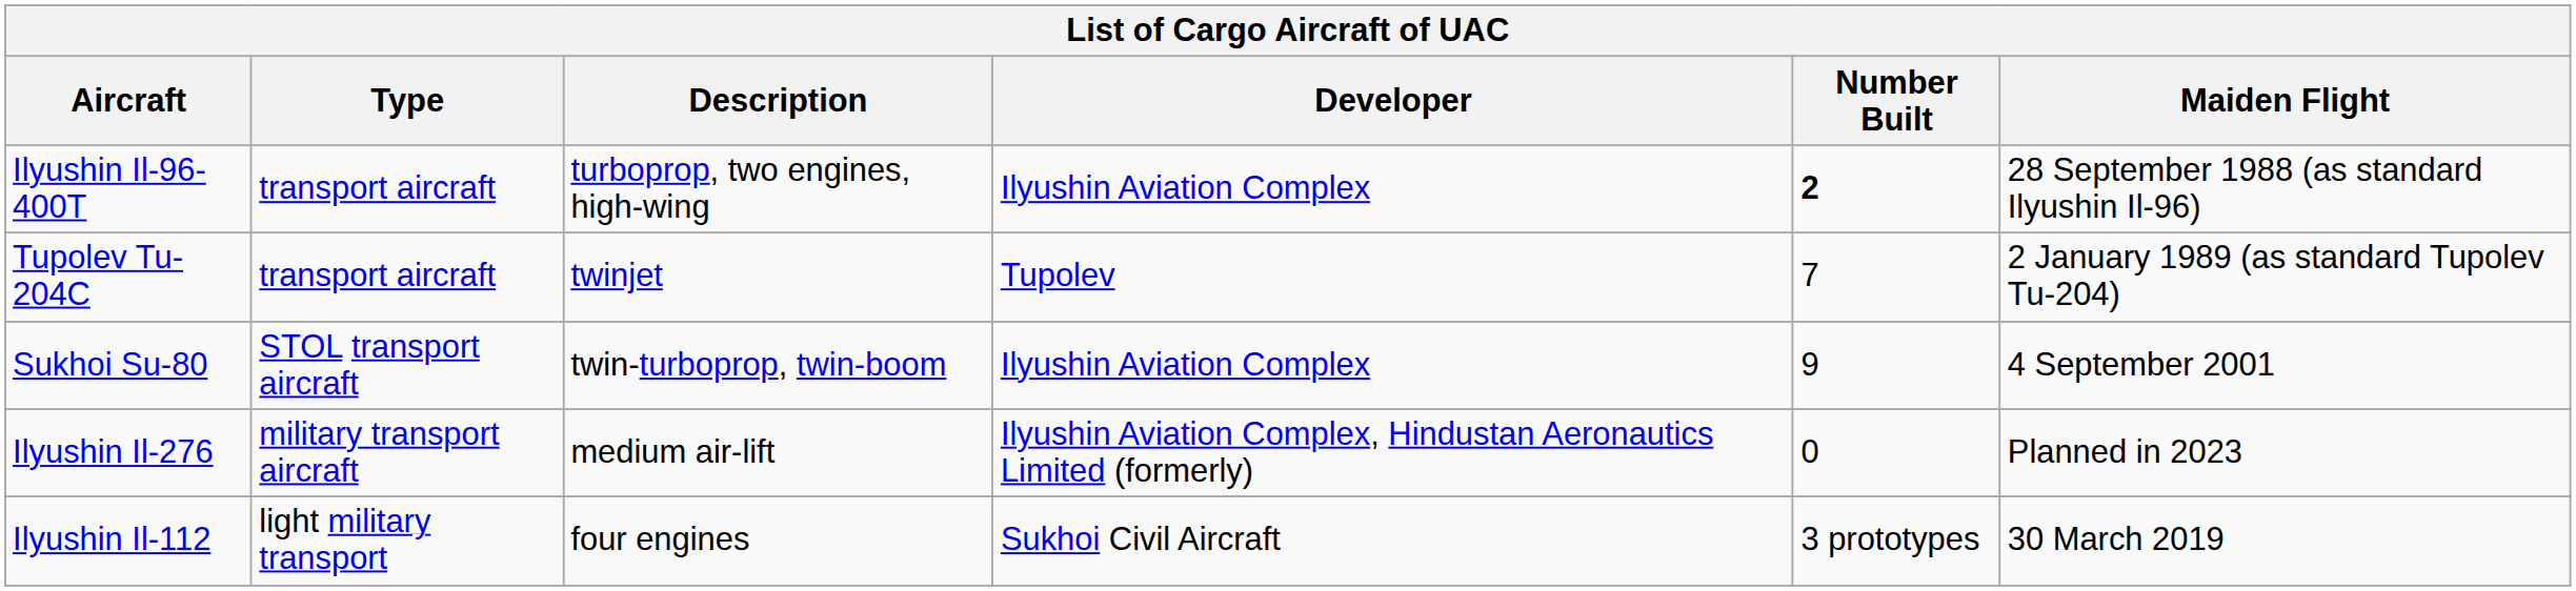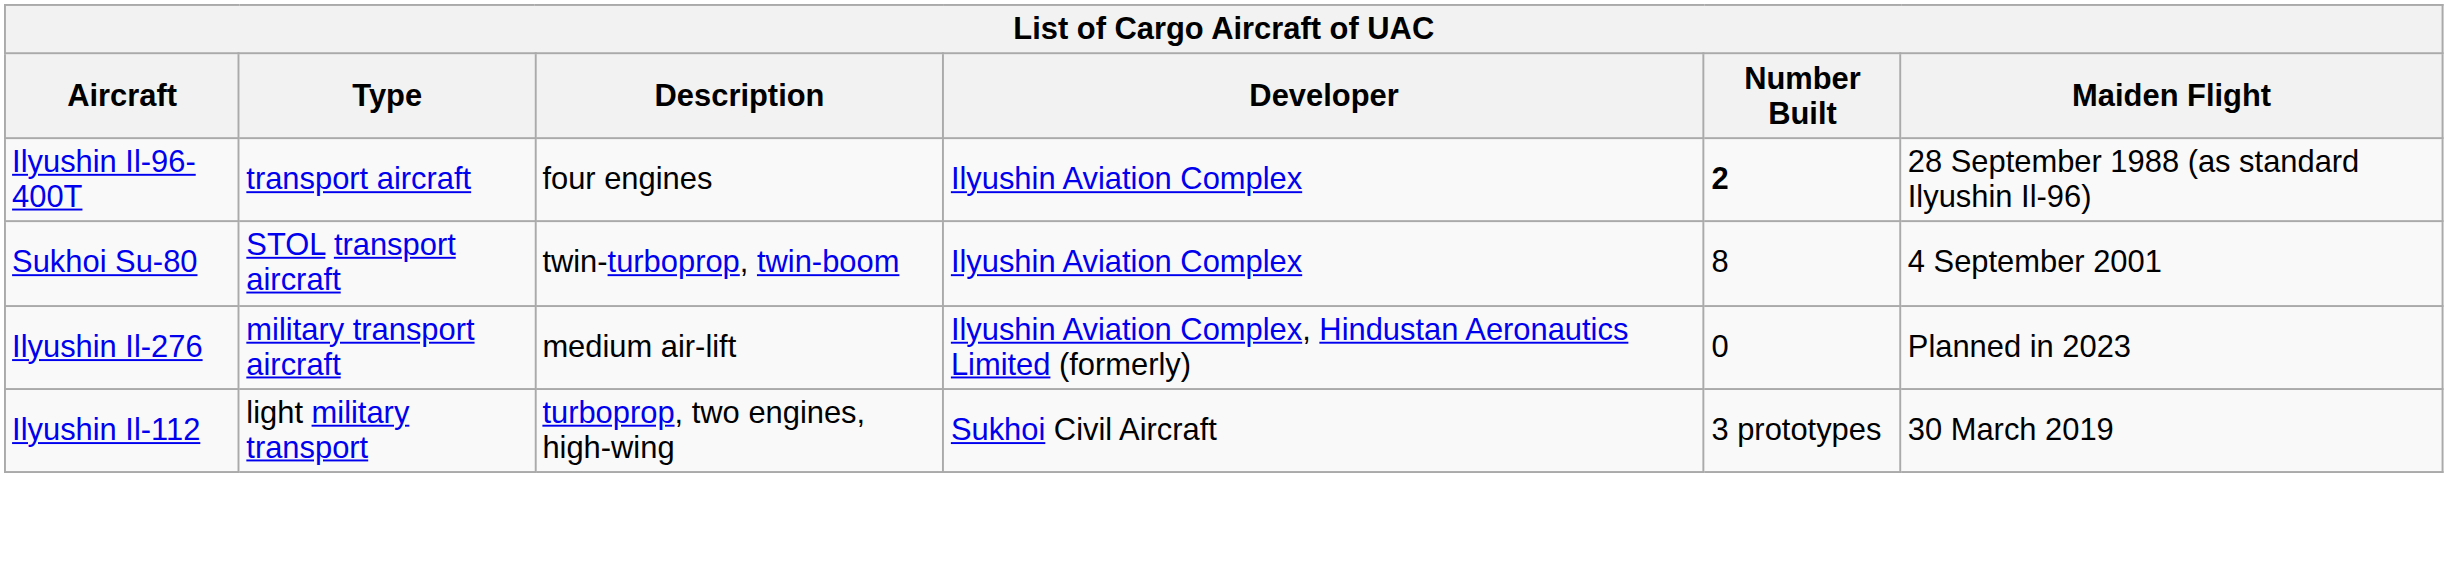 <table class="wikitable sortable" style="margin-left:auto; margin-right:auto">
 <tr>
 <th colspan="6">List of Cargo Aircraft of UAC</th>
 </tr>
 <tr>
 <th>Aircraft</th>
 <th>Type</th>
 <th>Description</th>
 <th>Developer</th>
 <th>Number Built</th>
 <th>Maiden Flight</th>
 </tr>
 <tr>
 <td><a href='#'>Ilyushin Il-96-400T</a></td>
 <td><a href='#'>transport aircraft</a></td>
-<td><a href='#'>turboprop</a>, two engines, high-wing</td>
+<td>four engines</td>
 <td><a href='#'>Ilyushin Aviation Complex</a></td>
 <td><strong>2</strong></td>
 <td>28 September 1988 (as standard Ilyushin Il-96)</td>
-</tr>
-<tr>
-<td><a href='#'>Tupolev Tu-204C</a></td>
-<td><a href='#'>transport aircraft</a></td>
-<td><a href='#'>twinjet</a></td>
-<td><a href='#'>Tupolev</a></td>
-<td>7</td>
-<td>2 January 1989 (as standard Tupolev Tu-204)</td>
 </tr>
 <tr>
 <td><a href='#'>Sukhoi Su-80</a></td>
 <td><a href='#'>STOL</a> <a href='#'>transport aircraft</a></td>
 <td>twin-<a href='#'>turboprop</a>, <a href='#'>twin-boom</a></td>
 <td><a href='#'>Ilyushin Aviation Complex</a></td>
-<td>9</td>
+<td>8</td>
 <td>4 September 2001</td>
 </tr>
 <tr>
 <td><a href='#'>Ilyushin Il-276</a></td>
 <td><a href='#'>military transport aircraft</a></td>
 <td>medium air-lift</td>
 <td><a href='#'>Ilyushin Aviation Complex</a>, <a href='#'>Hindustan Aeronautics Limited</a> (formerly)</td>
 <td>0</td>
 <td>Planned in 2023</td>
 </tr>
 <tr>
 <td><a href='#'>Ilyushin Il-112</a></td>
 <td>light <a href='#'>military transport</a></td>
-<td>four engines</td>
+<td><a href='#'>turboprop</a>, two engines, high-wing</td>
 <td><a href='#'>Sukhoi</a> Civil Aircraft</td>
 <td>3 prototypes</td>
 <td>30 March 2019</td>
 </tr>
 </table>
